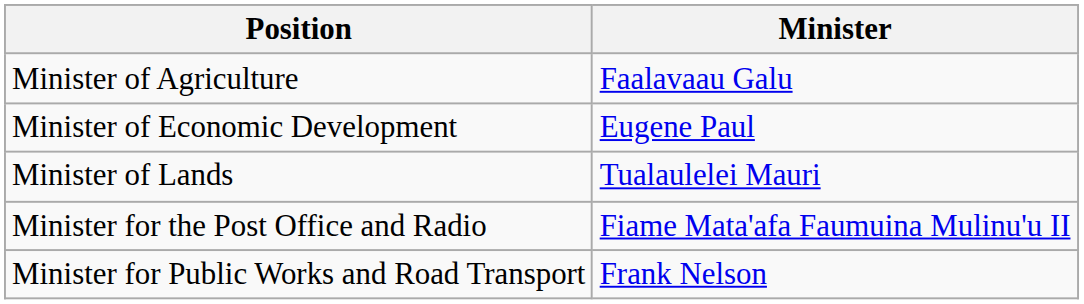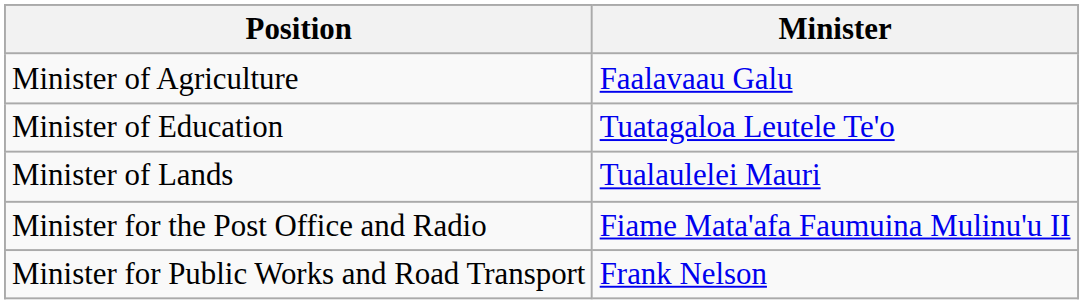 <table class=wikitable>
 <tr>
 <th>Position</th>
 <th>Minister</th>
 </tr>
 <tr>
 <td>Minister of Agriculture</td>
 <td><a href='#'>Faalavaau Galu</a></td>
 </tr>
 <tr>
-<td>Minister of Economic Development</td>
-<td><a href='#'>Eugene Paul</a></td>
+<td>Minister of Education</td>
+<td><a href='#'>Tuatagaloa Leutele Te'o</a></td>
 </tr>
 <tr>
 <td>Minister of Lands</td>
 <td><a href='#'>Tualaulelei Mauri</a></td>
 </tr>
 <tr>
 <td>Minister for the Post Office and Radio</td>
 <td><a href='#'>Fiame Mata'afa Faumuina Mulinu'u II</a></td>
 </tr>
 <tr>
 <td>Minister for Public Works and Road Transport</td>
 <td><a href='#'>Frank Nelson</a></td>
 </tr>
 </table>
